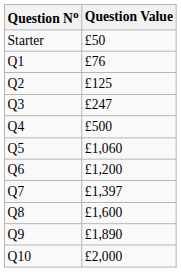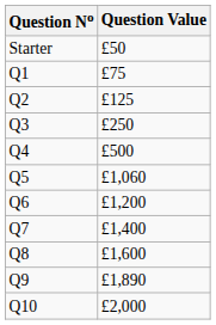 <table class="wikitable">
 <tr>
 <th>Question N<sup>o</sup></th>
 <th>Question Value</th>
 </tr>
 <tr>
 <td>Starter</td>
 <td>£50</td>
 </tr>
 <tr>
 <td>Q1</td>
-<td>£76</td>
+<td>£75</td>
 </tr>
 <tr>
 <td>Q2</td>
 <td>£125</td>
 </tr>
 <tr>
 <td>Q3</td>
-<td>£247</td>
+<td>£250</td>
 </tr>
 <tr>
 <td>Q4</td>
 <td>£500</td>
 </tr>
 <tr>
 <td>Q5</td>
 <td>£1,060</td>
 </tr>
 <tr>
 <td>Q6</td>
 <td>£1,200</td>
 </tr>
 <tr>
 <td>Q7</td>
-<td>£1,397</td>
+<td>£1,400</td>
 </tr>
 <tr>
 <td>Q8</td>
 <td>£1,600</td>
 </tr>
 <tr>
 <td>Q9</td>
 <td>£1,890</td>
 </tr>
 <tr>
 <td>Q10</td>
 <td>£2,000</td>
 </tr>
 </table>
